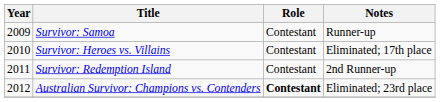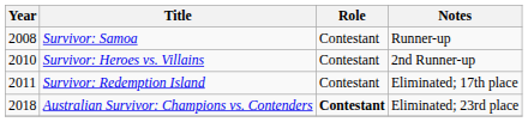 <table class="wikitable sortable">
 <tr>
 <th>Year</th>
 <th>Title</th>
 <th>Role</th>
 <th class="unsortable">Notes</th>
 </tr>
 <tr>
-<td>2009</td>
+<td>2008</td>
 <td><em><a href='#'>Survivor: Samoa</a></em></td>
 <td>Contestant</td>
 <td>Runner-up</td>
 </tr>
 <tr>
 <td>2010</td>
 <td><em><a href='#'>Survivor: Heroes vs. Villains</a></em></td>
 <td>Contestant</td>
-<td>Eliminated; 17th place</td>
+<td>2nd Runner-up</td>
 </tr>
 <tr>
 <td>2011</td>
 <td><em><a href='#'>Survivor: Redemption Island</a></em></td>
 <td>Contestant</td>
-<td>2nd Runner-up</td>
+<td>Eliminated; 17th place</td>
 </tr>
 <tr>
-<td>2012</td>
+<td>2018</td>
 <td><em><a href='#'>Australian Survivor: Champions vs. Contenders</a></em></td>
 <td><strong>Contestant</strong></td>
 <td>Eliminated; 23rd place</td>
 </tr>
 <tr>
 </tr>
 </table>
